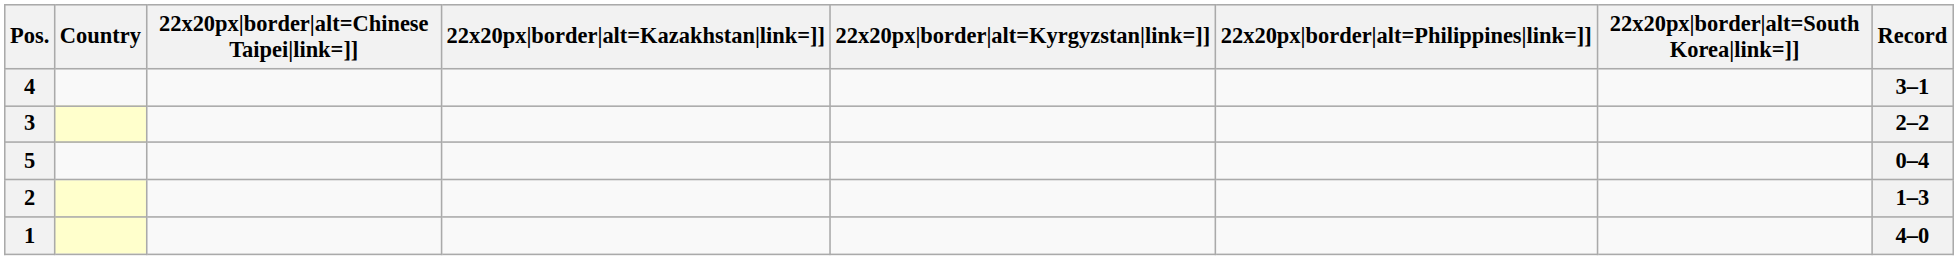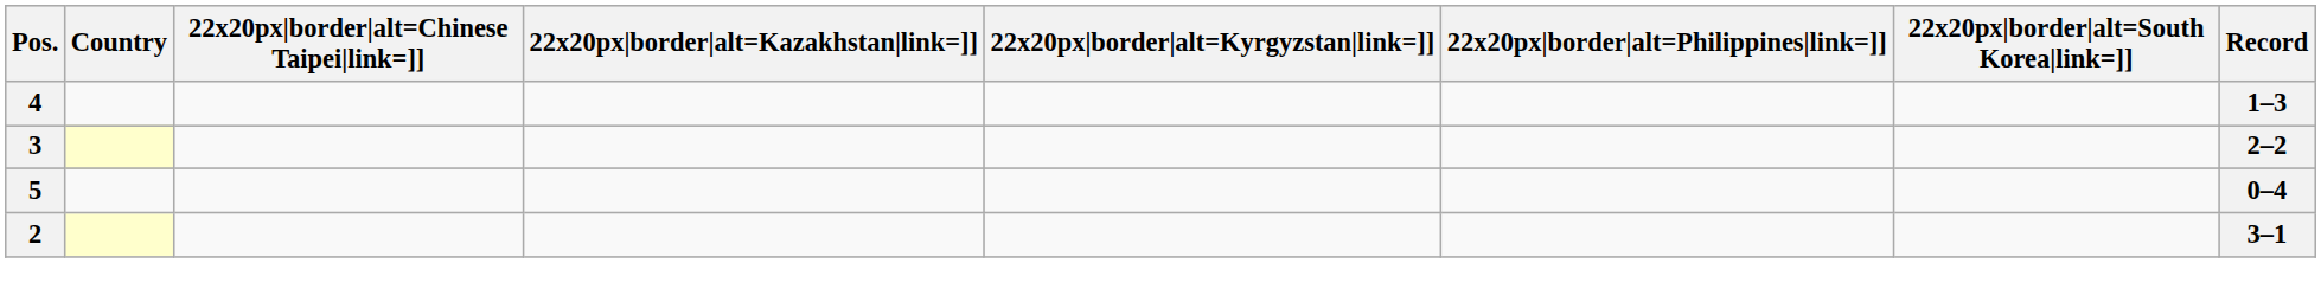 <table class="wikitable sortable nowrap" style="text-align:center; font-size:0.9em">
 <tr>
 <th>Pos.</th>
 <th>Country</th>
 <th [[Image:>22x20px|border|alt=Chinese Taipei|link=]]</th>
 <th [[Image:>22x20px|border|alt=Kazakhstan|link=]]</th>
 <th [[Image:>22x20px|border|alt=Kyrgyzstan|link=]]</th>
 <th [[Image:>22x20px|border|alt=Philippines|link=]]</th>
 <th [[Image:>22x20px|border|alt=South Korea|link=]]</th>
 <th>Record</th>
 </tr>
 <tr>
 <th>4</th>
 <td style="text-align:left;"></td>
 <td></td>
 <td></td>
 <td></td>
 <td></td>
 <td></td>
-<th>3–1</th>
+<th>1–3</th>
 </tr>
 <tr>
 <th>3</th>
 <td style="text-align:left; background:#ffffcc;"></td>
 <td></td>
 <td></td>
 <td></td>
 <td></td>
 <td></td>
 <th>2–2</th>
 </tr>
 <tr>
 <th>5</th>
 <td style="text-align:left;"></td>
 <td></td>
 <td></td>
 <td></td>
 <td></td>
 <td></td>
 <th>0–4</th>
 </tr>
 <tr>
 <th>2</th>
 <td style="text-align:left; background:#ffffcc;"></td>
 <td></td>
 <td></td>
 <td></td>
 <td></td>
 <td></td>
-<th>1–3</th>
-</tr>
-<tr>
-<th>1</th>
-<td style="text-align:left; background:#ffffcc;"></td>
-<td></td>
-<td></td>
-<td></td>
-<td></td>
-<td></td>
-<th>4–0</th>
+<th>3–1</th>
 </tr>
 </table>
